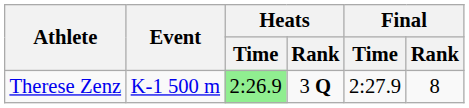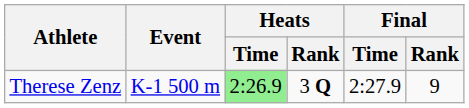 <table class="wikitable">
 <tr>
 <th rowspan=2>Athlete</th>
 <th rowspan=2>Event</th>
 <th colspan=2>Heats</th>
 <th colspan=2>Final</th>
 </tr>
 <tr>
 <th>Time</th>
 <th>Rank</th>
 <th>Time</th>
 <th>Rank</th>
 </tr>
 <tr align=center>
 <td align=left><a href='#'>Therese Zenz</a></td>
 <td align=left><a href='#'>K-1 500 m</a></td>
 <td style="background: lightgreen;">2:26.9</td>
 <td>3 <strong>Q</strong></td>
 <td>2:27.9</td>
-<td>8</td>
+<td>9</td>
 </tr>
 </table>
